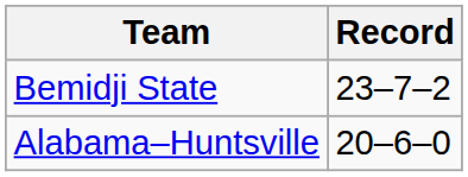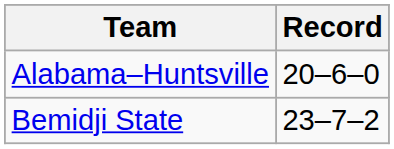 <table class=wikitable>
 <tr>
 <th>Team</th>
 <th>Record</th>
 </tr>
 <tr>
+<td><a href='#'>Alabama–Huntsville</a></td>
+<td>20–6–0</td>
+</tr>
+<tr>
 <td><a href='#'>Bemidji State</a></td>
 <td>23–7–2</td>
 </tr>
-<tr>
-<td><a href='#'>Alabama–Huntsville</a></td>
-<td>20–6–0</td>
-</tr>
 </table>
